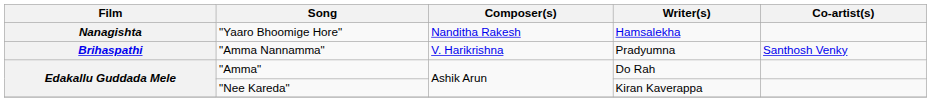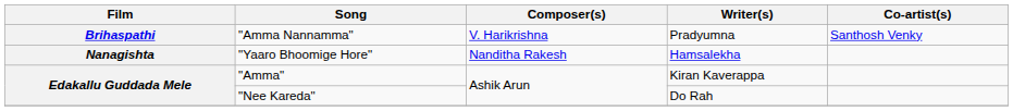 <table class="wikitable plainrowheaders" width="100%" textcolor:#000;">
 <tr>
 <th scope="col" width=23%><strong>Film</strong></th>
 <th scope="col" width=23%><strong>Song</strong></th>
 <th scope="col" width=20%><strong>Composer(s)</strong></th>
 <th scope="col" width=16%><strong>Writer(s)</strong></th>
 <th scope="col" width=18%><strong>Co-artist(s)</strong></th>
 </tr>
 <tr>
+<th><em><a href='#'>Brihaspathi</a></em></th>
+<td>"Amma Nannamma"</td>
+<td><a href='#'>V. Harikrishna</a></td>
+<td>Pradyumna</td>
+<td><a href='#'>Santhosh Venky</a></td>
+</tr>
+<tr>
 <th><em>Nanagishta</em></th>
 <td>"Yaaro Bhoomige Hore"</td>
 <td><a href='#'>Nanditha Rakesh</a></td>
 <td><a href='#'>Hamsalekha</a></td>
 <td></td>
 </tr>
 <tr>
-<th><em><a href='#'>Brihaspathi</a></em></th>
-<td>"Amma Nannamma"</td>
-<td><a href='#'>V. Harikrishna</a></td>
-<td>Pradyumna</td>
-<td><a href='#'>Santhosh Venky</a></td>
-</tr>
-<tr>
 <th rowspan="2"><em>Edakallu Guddada Mele</em></th>
 <td>"Amma"</td>
 <td rowspan="2">Ashik Arun</td>
-<td>Do Rah</td>
+<td>Kiran Kaverappa</td>
 <td></td>
 </tr>
 <tr>
 <td>"Nee Kareda"</td>
-<td>Kiran Kaverappa</td>
+<td>Do Rah</td>
 <td></td>
 </tr>
 <tr>
 </tr>
 </table>
